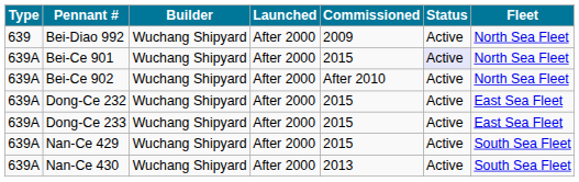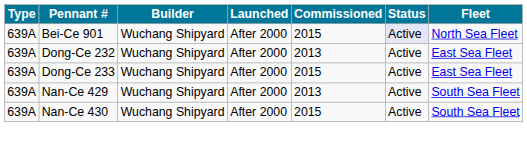 <table class="wikitable">
 <tr>
 <th style="background:#079;color:#fff;">Type</th>
 <th style="background:#079;color:#fff;">Pennant #</th>
 <th style="background:#079;color:#fff;">Builder</th>
 <th style="background:#079;color:#fff;">Launched</th>
 <th style="background:#079;color:#fff;">Commissioned</th>
 <th style="background:#079;color:#fff;">Status</th>
 <th style="background:#079;color:#fff;">Fleet</th>
-</tr>
-<tr>
-<td>639</td>
-<td>Bei-Diao 992</td>
-<td>Wuchang Shipyard</td>
-<td>After 2000</td>
-<td>2009</td>
-<td>Active</td>
-<td><a href='#'>North Sea Fleet</a></td>
 </tr>
 <tr>
 <td>639A</td>
 <td>Bei-Ce 901</td>
 <td>Wuchang Shipyard</td>
 <td>After 2000</td>
 <td>2015</td>
 <td style="background: lavender;">Active</td>
 <td><a href='#'>North Sea Fleet</a></td>
 </tr>
 <tr>
 <td>639A</td>
-<td>Bei-Ce 902</td>
-<td>Wuchang Shipyard</td>
-<td>After 2000</td>
-<td>After 2010</td>
-<td>Active</td>
-<td><a href='#'>North Sea Fleet</a></td>
-</tr>
-<tr>
-<td>639A</td>
 <td>Dong-Ce 232</td>
 <td>Wuchang Shipyard</td>
 <td>After 2000</td>
-<td>2015</td>
+<td>2013</td>
 <td>Active</td>
 <td><a href='#'>East Sea Fleet</a></td>
 </tr>
 <tr>
 <td>639A</td>
 <td>Dong-Ce 233</td>
 <td>Wuchang Shipyard</td>
 <td>After 2000</td>
 <td>2015</td>
 <td>Active</td>
 <td><a href='#'>East Sea Fleet</a></td>
 </tr>
 <tr>
 <td>639A</td>
 <td>Nan-Ce 429</td>
 <td>Wuchang Shipyard</td>
 <td>After 2000</td>
-<td>2015</td>
+<td>2013</td>
 <td>Active</td>
 <td><a href='#'>South Sea Fleet</a></td>
 </tr>
 <tr>
 <td>639A</td>
 <td>Nan-Ce 430</td>
 <td>Wuchang Shipyard</td>
 <td>After 2000</td>
-<td>2013</td>
+<td>2015</td>
 <td>Active</td>
 <td><a href='#'>South Sea Fleet</a></td>
 </tr>
 </table>
